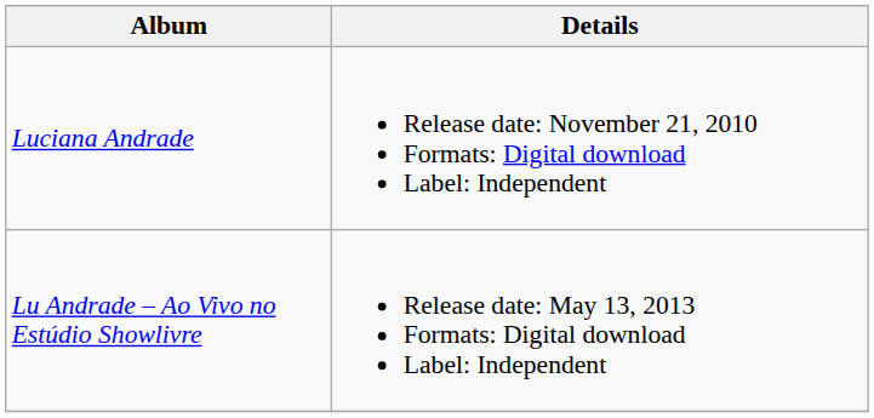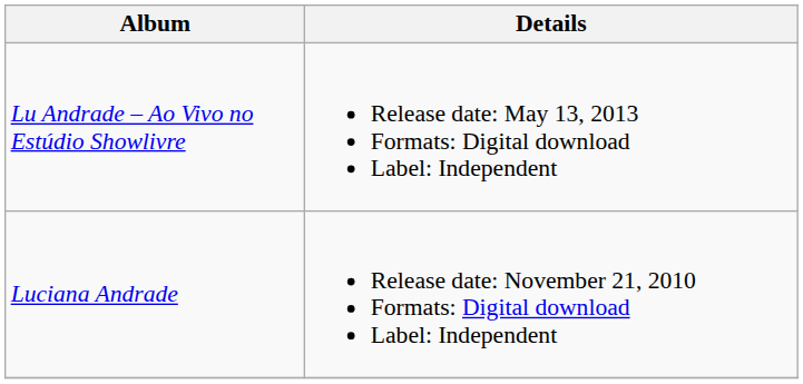 <table class="wikitable">
 <tr>
 <th style="width:12em;">Album</th>
 <th style="width:20em;">Details</th>
 </tr>
 <tr>
+<td><em><a href='#'>Lu Andrade – Ao Vivo no Estúdio Showlivre</a></em></td>
+<td><br><ul><li>Release date: May 13, 2013</li><li>Formats: Digital download</li><li>Label: Independent</li></ul></td>
+</tr>
+<tr>
 <td><em><a href='#'>Luciana Andrade</a></em></td>
 <td><br><ul><li>Release date: November 21, 2010</li><li>Formats: <a href='#'>Digital download</a></li><li>Label: Independent</li></ul></td>
 </tr>
 <tr>
-<td><em><a href='#'>Lu Andrade – Ao Vivo no Estúdio Showlivre</a></em></td>
-<td><br><ul><li>Release date: May 13, 2013</li><li>Formats: Digital download</li><li>Label: Independent</li></ul></td>
-</tr>
-<tr>
 </tr>
 </table>
